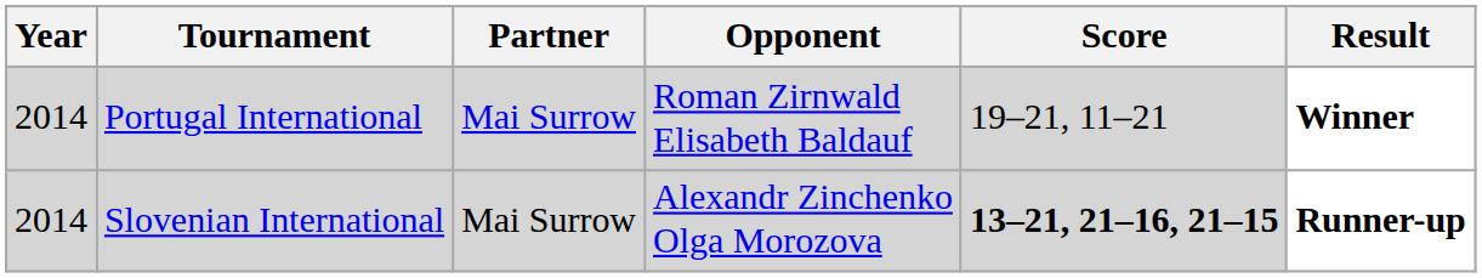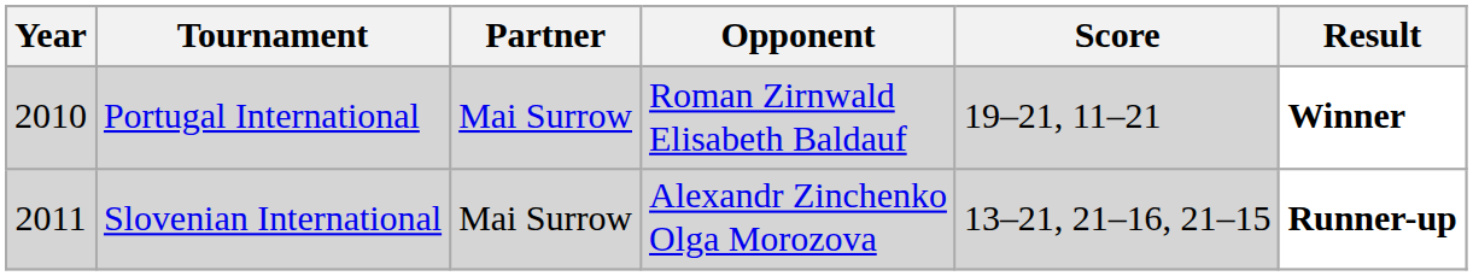 <table class="sortable wikitable" style="font-size: 90%;">
 <tr>
 <th>Year</th>
 <th>Tournament</th>
 <th>Partner</th>
 <th>Opponent</th>
 <th>Score</th>
 <th>Result</th>
 </tr>
 <tr style="background:#D5D5D5">
-<td align="center">2014</td>
+<td align="center">2010</td>
 <td align="left"><a href='#'>Portugal International</a></td>
 <td align="left"> <a href='#'>Mai Surrow</a></td>
 <td align="left"> <a href='#'>Roman Zirnwald</a><br> <a href='#'>Elisabeth Baldauf</a></td>
 <td align="left">19–21, 11–21</td>
 <td style="text-align:left; background:white"> <strong>Winner</strong></td>
 </tr>
 <tr style="background:#D5D5D5">
-<td align="center">2014</td>
+<td align="center">2011</td>
 <td align="left"><a href='#'>Slovenian International</a></td>
 <td align="left"> Mai Surrow</td>
 <td align="left"> <a href='#'>Alexandr Zinchenko</a><br> <a href='#'>Olga Morozova</a></td>
-<td align="left"><strong>13–21, 21–16, 21–15</strong></td>
+<td align="left">13–21, 21–16, 21–15</td>
 <td style="text-align:left; background:white"> <strong>Runner-up</strong></td>
 </tr>
 </table>
